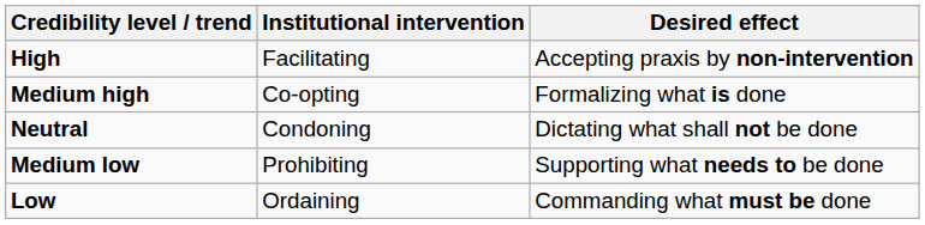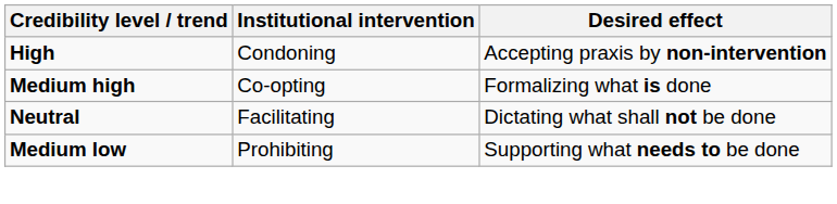 <table class="wikitable">
 <tr>
 <th>Credibility level / trend</th>
 <th>Institutional intervention</th>
 <th>Desired effect</th>
 </tr>
 <tr>
 <td><strong>High</strong></td>
-<td>Facilitating</td>
+<td>Condoning</td>
 <td>Accepting praxis by <strong>non-intervention</strong></td>
 </tr>
 <tr>
 <td><strong>Medium high</strong></td>
 <td>Co-opting</td>
 <td>Formalizing what <strong>is</strong> done</td>
 </tr>
 <tr>
 <td><strong>Neutral</strong></td>
-<td>Condoning</td>
+<td>Facilitating</td>
 <td>Dictating what shall <strong>not</strong> be done</td>
 </tr>
 <tr>
 <td><strong>Medium low</strong></td>
 <td>Prohibiting</td>
 <td>Supporting what <strong>needs to</strong> be done</td>
 </tr>
-<tr>
-<td><strong>Low</strong></td>
-<td>Ordaining</td>
-<td>Commanding what <strong>must be</strong> done</td>
-</tr>
 </table>
